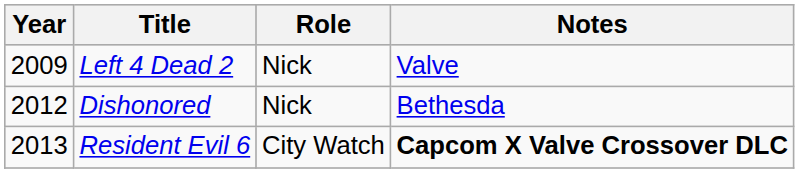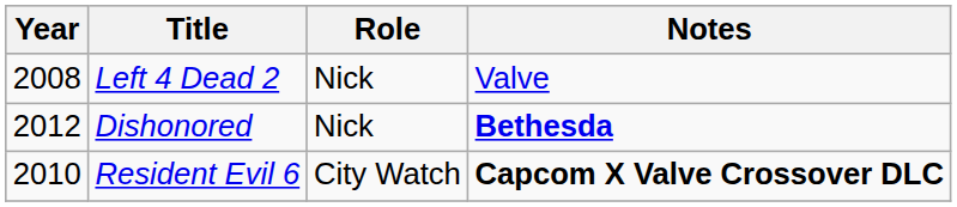 <table class="wikitable sortable">
 <tr>
 <th>Year</th>
 <th>Title</th>
 <th>Role</th>
 <th class="unsortable">Notes</th>
 </tr>
 <tr>
-<td>2009</td>
+<td>2008</td>
 <td><em><a href='#'>Left 4 Dead 2</a></em></td>
 <td>Nick</td>
 <td><a href='#'>Valve</a></td>
 </tr>
 <tr>
 <td>2012</td>
 <td><em><a href='#'>Dishonored</a></em></td>
 <td>Nick</td>
-<td><a href='#'>Bethesda</a></td>
+<td><strong><a href='#'>Bethesda</a></strong></td>
 </tr>
 <tr>
-<td>2013</td>
+<td>2010</td>
 <td><em><a href='#'>Resident Evil 6</a></em></td>
 <td>City Watch</td>
 <td><strong>Capcom X Valve Crossover DLC</strong></td>
 </tr>
 </table>
